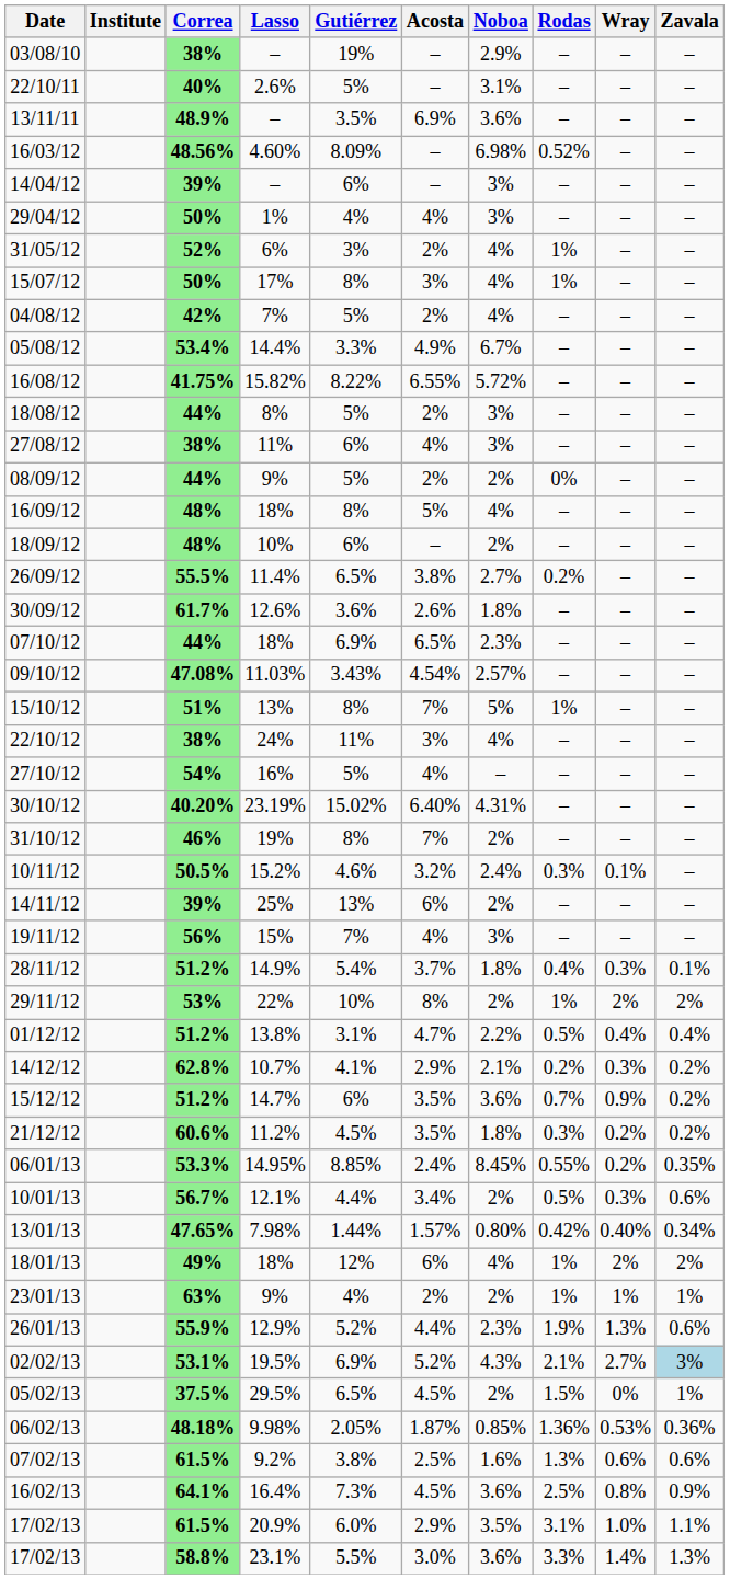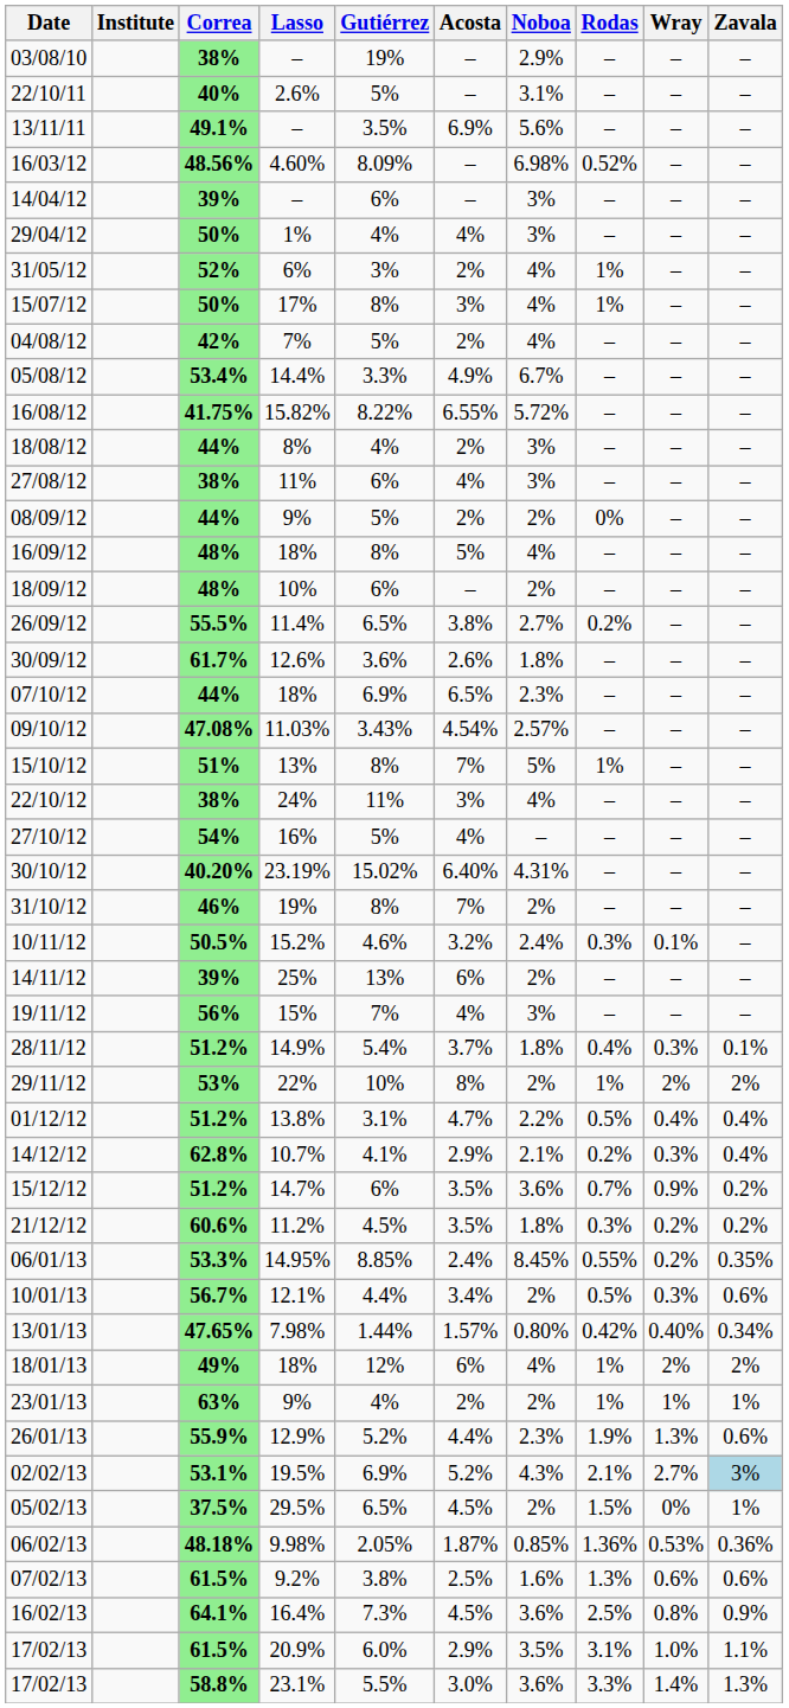 <table class="wikitable" style="font-size:85%;text-align:center;">
 <tr>
 <th>Date</th>
 <th>Institute</th>
 <th><a href='#'>Correa</a></th>
 <th><a href='#'>Lasso</a></th>
 <th><a href='#'>Gutiérrez</a></th>
 <th>Acosta</th>
 <th><a href='#'>Noboa</a></th>
 <th><a href='#'>Rodas</a></th>
 <th>Wray</th>
 <th>Zavala</th>
 </tr>
 <tr>
 <td>03/08/10</td>
 <td></td>
 <td style="background:lightgreen"><strong>38%</strong></td>
 <td>–</td>
 <td>19%</td>
 <td>–</td>
 <td>2.9%</td>
 <td>–</td>
 <td>–</td>
 <td>–</td>
 </tr>
 <tr>
 <td>22/10/11</td>
 <td></td>
 <td style="background:lightgreen"><strong>40%</strong></td>
 <td>2.6%</td>
 <td>5%</td>
 <td>–</td>
 <td>3.1%</td>
 <td>–</td>
 <td>–</td>
 <td>–</td>
 </tr>
 <tr>
 <td>13/11/11</td>
 <td></td>
-<td style="background:lightgreen"><strong>48.9%</strong></td>
+<td style="background:lightgreen"><strong>49.1%</strong></td>
 <td>–</td>
 <td>3.5%</td>
 <td>6.9%</td>
-<td>3.6%</td>
+<td>5.6%</td>
 <td>–</td>
 <td>–</td>
 <td>–</td>
 </tr>
 <tr>
 <td>16/03/12</td>
 <td></td>
 <td style="background:lightgreen"><strong>48.56%</strong></td>
 <td>4.60%</td>
 <td>8.09%</td>
 <td>–</td>
 <td>6.98%</td>
 <td>0.52%</td>
 <td>–</td>
 <td>–</td>
 </tr>
 <tr>
 <td>14/04/12</td>
 <td></td>
 <td style="background:lightgreen"><strong>39%</strong></td>
 <td>–</td>
 <td>6%</td>
 <td>–</td>
 <td>3%</td>
 <td>–</td>
 <td>–</td>
 <td>–</td>
 </tr>
 <tr>
 <td>29/04/12</td>
 <td></td>
 <td style="background:lightgreen"><strong>50%</strong></td>
 <td>1%</td>
 <td>4%</td>
 <td>4%</td>
 <td>3%</td>
 <td>–</td>
 <td>–</td>
 <td>–</td>
 </tr>
 <tr>
 <td>31/05/12</td>
 <td></td>
 <td style="background:lightgreen"><strong>52%</strong></td>
 <td>6%</td>
 <td>3%</td>
 <td>2%</td>
 <td>4%</td>
 <td>1%</td>
 <td>–</td>
 <td>–</td>
 </tr>
 <tr>
 <td>15/07/12</td>
 <td></td>
 <td style="background:lightgreen"><strong>50%</strong></td>
 <td>17%</td>
 <td>8%</td>
 <td>3%</td>
 <td>4%</td>
 <td>1%</td>
 <td>–</td>
 <td>–</td>
 </tr>
 <tr>
 <td>04/08/12</td>
 <td></td>
 <td style="background:lightgreen"><strong>42%</strong></td>
 <td>7%</td>
 <td>5%</td>
 <td>2%</td>
 <td>4%</td>
 <td>–</td>
 <td>–</td>
 <td>–</td>
 </tr>
 <tr>
 <td>05/08/12</td>
 <td></td>
 <td style="background:lightgreen"><strong>53.4%</strong></td>
 <td>14.4%</td>
 <td>3.3%</td>
 <td>4.9%</td>
 <td>6.7%</td>
 <td>–</td>
 <td>–</td>
 <td>–</td>
 </tr>
 <tr>
 <td>16/08/12</td>
 <td></td>
 <td style="background:lightgreen"><strong>41.75%</strong></td>
 <td>15.82%</td>
 <td>8.22%</td>
 <td>6.55%</td>
 <td>5.72%</td>
 <td>–</td>
 <td>–</td>
 <td>–</td>
 </tr>
 <tr>
 <td>18/08/12</td>
 <td></td>
 <td style="background:lightgreen"><strong>44%</strong></td>
 <td>8%</td>
-<td>5%</td>
+<td>4%</td>
 <td>2%</td>
 <td>3%</td>
 <td>–</td>
 <td>–</td>
 <td>–</td>
 </tr>
 <tr>
 <td>27/08/12</td>
 <td></td>
 <td style="background:lightgreen"><strong>38%</strong></td>
 <td>11%</td>
 <td>6%</td>
 <td>4%</td>
 <td>3%</td>
 <td>–</td>
 <td>–</td>
 <td>–</td>
 </tr>
 <tr>
 <td>08/09/12</td>
 <td></td>
 <td style="background:lightgreen"><strong>44%</strong></td>
 <td>9%</td>
 <td>5%</td>
 <td>2%</td>
 <td>2%</td>
 <td>0%</td>
 <td>–</td>
 <td>–</td>
 </tr>
 <tr>
 <td>16/09/12</td>
 <td></td>
 <td style="background:lightgreen"><strong>48%</strong></td>
 <td>18%</td>
 <td>8%</td>
 <td>5%</td>
 <td>4%</td>
 <td>–</td>
 <td>–</td>
 <td>–</td>
 </tr>
 <tr>
 <td>18/09/12</td>
 <td></td>
 <td style="background:lightgreen"><strong>48%</strong></td>
 <td>10%</td>
 <td>6%</td>
 <td>–</td>
 <td>2%</td>
 <td>–</td>
 <td>–</td>
 <td>–</td>
 </tr>
 <tr>
 <td>26/09/12</td>
 <td></td>
 <td style="background:lightgreen"><strong>55.5%</strong></td>
 <td>11.4%</td>
 <td>6.5%</td>
 <td>3.8%</td>
 <td>2.7%</td>
 <td>0.2%</td>
 <td>–</td>
 <td>–</td>
 </tr>
 <tr>
 <td>30/09/12</td>
 <td></td>
 <td style="background:lightgreen"><strong>61.7%</strong></td>
 <td>12.6%</td>
 <td>3.6%</td>
 <td>2.6%</td>
 <td>1.8%</td>
 <td>–</td>
 <td>–</td>
 <td>–</td>
 </tr>
 <tr>
 <td>07/10/12</td>
 <td></td>
 <td style="background:lightgreen"><strong>44%</strong></td>
 <td>18%</td>
 <td>6.9%</td>
 <td>6.5%</td>
 <td>2.3%</td>
 <td>–</td>
 <td>–</td>
 <td>–</td>
 </tr>
 <tr>
 <td>09/10/12</td>
 <td></td>
 <td style="background:lightgreen"><strong>47.08%</strong></td>
 <td>11.03%</td>
 <td>3.43%</td>
 <td>4.54%</td>
 <td>2.57%</td>
 <td>–</td>
 <td>–</td>
 <td>–</td>
 </tr>
 <tr>
 <td>15/10/12</td>
 <td></td>
 <td style="background:lightgreen"><strong>51%</strong></td>
 <td>13%</td>
 <td>8%</td>
 <td>7%</td>
 <td>5%</td>
 <td>1%</td>
 <td>–</td>
 <td>–</td>
 </tr>
 <tr>
 <td>22/10/12</td>
 <td></td>
 <td style="background:lightgreen"><strong>38%</strong></td>
 <td>24%</td>
 <td>11%</td>
 <td>3%</td>
 <td>4%</td>
 <td>–</td>
 <td>–</td>
 <td>–</td>
 </tr>
 <tr>
 <td>27/10/12</td>
 <td></td>
 <td style="background:lightgreen"><strong>54%</strong></td>
 <td>16%</td>
 <td>5%</td>
 <td>4%</td>
 <td>–</td>
 <td>–</td>
 <td>–</td>
 <td>–</td>
 </tr>
 <tr>
 <td>30/10/12</td>
 <td></td>
 <td style="background:lightgreen"><strong>40.20%</strong></td>
 <td>23.19%</td>
 <td>15.02%</td>
 <td>6.40%</td>
 <td>4.31%</td>
 <td>–</td>
 <td>–</td>
 <td>–</td>
 </tr>
 <tr>
 <td>31/10/12</td>
 <td></td>
 <td style="background:lightgreen"><strong>46%</strong></td>
 <td>19%</td>
 <td>8%</td>
 <td>7%</td>
 <td>2%</td>
 <td>–</td>
 <td>–</td>
 <td>–</td>
 </tr>
 <tr>
 <td>10/11/12</td>
 <td></td>
 <td style="background:lightgreen"><strong>50.5%</strong></td>
 <td>15.2%</td>
 <td>4.6%</td>
 <td>3.2%</td>
 <td>2.4%</td>
 <td>0.3%</td>
 <td>0.1%</td>
 <td>–</td>
 </tr>
 <tr>
 <td>14/11/12</td>
 <td></td>
 <td style="background:lightgreen"><strong>39%</strong></td>
 <td>25%</td>
 <td>13%</td>
 <td>6%</td>
 <td>2%</td>
 <td>–</td>
 <td>–</td>
 <td>–</td>
 </tr>
 <tr>
 <td>19/11/12</td>
 <td></td>
 <td style="background:lightgreen"><strong>56%</strong></td>
 <td>15%</td>
 <td>7%</td>
 <td>4%</td>
 <td>3%</td>
 <td>–</td>
 <td>–</td>
 <td>–</td>
 </tr>
 <tr>
 <td>28/11/12</td>
 <td></td>
 <td style="background:lightgreen"><strong>51.2%</strong></td>
 <td>14.9%</td>
 <td>5.4%</td>
 <td>3.7%</td>
 <td>1.8%</td>
 <td>0.4%</td>
 <td>0.3%</td>
 <td>0.1%</td>
 </tr>
 <tr>
 <td>29/11/12</td>
 <td></td>
 <td style="background:lightgreen"><strong>53%</strong></td>
 <td>22%</td>
 <td>10%</td>
 <td>8%</td>
 <td>2%</td>
 <td>1%</td>
 <td>2%</td>
 <td>2%</td>
 </tr>
 <tr>
 <td>01/12/12</td>
 <td></td>
 <td style="background:lightgreen"><strong>51.2%</strong></td>
 <td>13.8%</td>
 <td>3.1%</td>
 <td>4.7%</td>
 <td>2.2%</td>
 <td>0.5%</td>
 <td>0.4%</td>
 <td>0.4%</td>
 </tr>
 <tr>
 <td>14/12/12</td>
 <td></td>
 <td style="background:lightgreen"><strong>62.8%</strong></td>
 <td>10.7%</td>
 <td>4.1%</td>
 <td>2.9%</td>
 <td>2.1%</td>
 <td>0.2%</td>
 <td>0.3%</td>
-<td>0.2%</td>
+<td>0.4%</td>
 </tr>
 <tr>
 <td>15/12/12</td>
 <td></td>
 <td style="background:lightgreen"><strong>51.2%</strong></td>
 <td>14.7%</td>
 <td>6%</td>
 <td>3.5%</td>
 <td>3.6%</td>
 <td>0.7%</td>
 <td>0.9%</td>
 <td>0.2%</td>
 </tr>
 <tr>
 <td>21/12/12</td>
 <td></td>
 <td style="background:lightgreen"><strong>60.6%</strong></td>
 <td>11.2%</td>
 <td>4.5%</td>
 <td>3.5%</td>
 <td>1.8%</td>
 <td>0.3%</td>
 <td>0.2%</td>
 <td>0.2%</td>
 </tr>
 <tr>
 <td>06/01/13</td>
 <td></td>
 <td style="background:lightgreen"><strong>53.3%</strong></td>
 <td>14.95%</td>
 <td>8.85%</td>
 <td>2.4%</td>
 <td>8.45%</td>
 <td>0.55%</td>
 <td>0.2%</td>
 <td>0.35%</td>
 </tr>
 <tr>
 <td>10/01/13</td>
 <td></td>
 <td style="background:lightgreen"><strong>56.7%</strong></td>
 <td>12.1%</td>
 <td>4.4%</td>
 <td>3.4%</td>
 <td>2%</td>
 <td>0.5%</td>
 <td>0.3%</td>
 <td>0.6%</td>
 </tr>
 <tr>
 <td>13/01/13</td>
 <td></td>
 <td style="background:lightgreen"><strong>47.65%</strong></td>
 <td>7.98%</td>
 <td>1.44%</td>
 <td>1.57%</td>
 <td>0.80%</td>
 <td>0.42%</td>
 <td>0.40%</td>
 <td>0.34%</td>
 </tr>
 <tr>
 <td>18/01/13</td>
 <td></td>
 <td style="background:lightgreen"><strong>49%</strong></td>
 <td>18%</td>
 <td>12%</td>
 <td>6%</td>
 <td>4%</td>
 <td>1%</td>
 <td>2%</td>
 <td>2%</td>
 </tr>
 <tr>
 <td>23/01/13</td>
 <td></td>
 <td style="background:lightgreen"><strong>63%</strong></td>
 <td>9%</td>
 <td>4%</td>
 <td>2%</td>
 <td>2%</td>
 <td>1%</td>
 <td>1%</td>
 <td>1%</td>
 </tr>
 <tr>
 <td>26/01/13</td>
 <td></td>
 <td style="background:lightgreen"><strong>55.9%</strong></td>
 <td>12.9%</td>
 <td>5.2%</td>
 <td>4.4%</td>
 <td>2.3%</td>
 <td>1.9%</td>
 <td>1.3%</td>
 <td>0.6%</td>
 </tr>
 <tr>
 <td>02/02/13</td>
 <td></td>
 <td style="background:lightgreen"><strong>53.1%</strong></td>
 <td>19.5%</td>
 <td>6.9%</td>
 <td>5.2%</td>
 <td>4.3%</td>
 <td>2.1%</td>
 <td>2.7%</td>
 <td style="background: lightblue;">3%</td>
 </tr>
 <tr>
 <td>05/02/13</td>
 <td> </td>
 <td style="background:lightgreen"><strong>37.5%</strong></td>
 <td>29.5%</td>
 <td>6.5%</td>
 <td>4.5%</td>
 <td>2%</td>
 <td>1.5%</td>
 <td>0%</td>
 <td>1%</td>
 </tr>
 <tr>
 <td>06/02/13</td>
 <td></td>
 <td style="background:lightgreen"><strong>48.18%</strong></td>
 <td>9.98%</td>
 <td>2.05%</td>
 <td>1.87%</td>
 <td>0.85%</td>
 <td>1.36%</td>
 <td>0.53%</td>
 <td>0.36%</td>
 </tr>
 <tr>
 <td>07/02/13</td>
 <td></td>
 <td style="background:lightgreen"><strong>61.5%</strong></td>
 <td>9.2%</td>
 <td>3.8%</td>
 <td>2.5%</td>
 <td>1.6%</td>
 <td>1.3%</td>
 <td>0.6%</td>
 <td>0.6%</td>
 </tr>
 <tr>
 <td>16/02/13</td>
 <td></td>
 <td style="background:lightgreen"><strong>64.1%</strong></td>
 <td>16.4%</td>
 <td>7.3%</td>
 <td>4.5%</td>
 <td>3.6%</td>
 <td>2.5%</td>
 <td>0.8%</td>
 <td>0.9%</td>
 </tr>
 <tr>
 <td>17/02/13</td>
 <td></td>
 <td style="background:lightgreen"><strong>61.5%</strong></td>
 <td>20.9%</td>
 <td>6.0%</td>
 <td>2.9%</td>
 <td>3.5%</td>
 <td>3.1%</td>
 <td>1.0%</td>
 <td>1.1%</td>
 </tr>
 <tr>
 <td>17/02/13</td>
 <td></td>
 <td style="background:lightgreen"><strong>58.8%</strong></td>
 <td>23.1%</td>
 <td>5.5%</td>
 <td>3.0%</td>
 <td>3.6%</td>
 <td>3.3%</td>
 <td>1.4%</td>
 <td>1.3%</td>
 </tr>
 </table>
